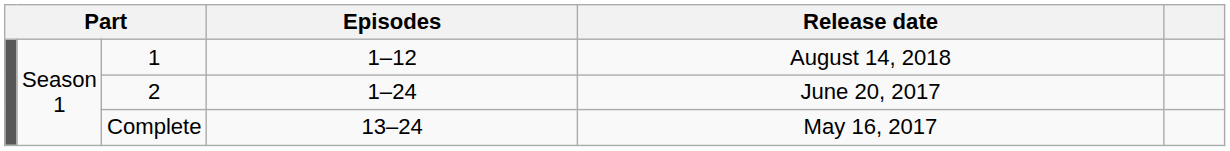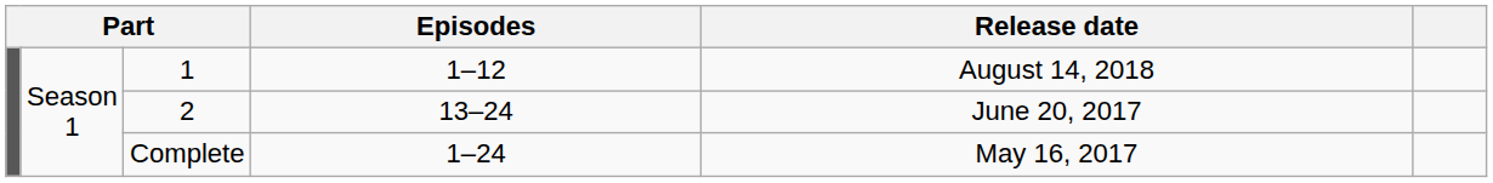 <table class="wikitable" style="text-align: center; width: 70%;">
 <tr>
 <th colspan="3" width="15%">Part</th>
 <th>Episodes</th>
 <th>Release date</th>
 <th width="5%"></th>
 </tr>
 <tr>
 <td rowspan="9" width="1%" style="background: #575757"></td>
 <td rowspan="3">Season 1</td>
 <td>1</td>
 <td>1–12</td>
 <td>August 14, 2018</td>
 <td></td>
 </tr>
 <tr>
 <td>2</td>
-<td>1–24</td>
+<td>13–24</td>
 <td>June 20, 2017</td>
 <td></td>
 </tr>
 <tr>
 <td>Complete</td>
-<td>13–24</td>
+<td>1–24</td>
 <td>May 16, 2017</td>
 <td></td>
 </tr>
 </table>
